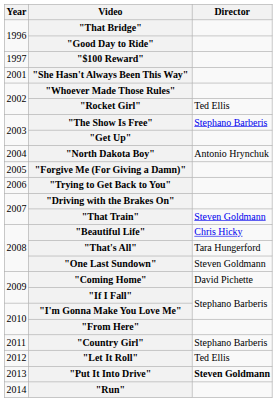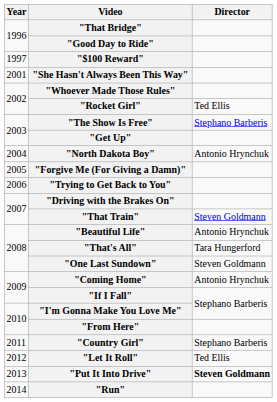 <table class="wikitable plainrowheaders">
 <tr>
 <th>Year</th>
 <th style="width:16em;">Video</th>
 <th>Director</th>
 </tr>
 <tr>
 <td rowspan="2">1996</td>
 <th scope="row">"That Bridge"</th>
 <td></td>
 </tr>
 <tr>
 <th scope="row">"Good Day to Ride"</th>
 <td></td>
 </tr>
 <tr>
 <td>1997</td>
 <th scope="row">"$100 Reward"</th>
 <td></td>
 </tr>
 <tr>
 <td>2001</td>
 <th scope="row">"She Hasn't Always Been This Way"</th>
 <td></td>
 </tr>
 <tr>
 <td rowspan="2">2002</td>
 <th scope="row">"Whoever Made Those Rules"</th>
 <td></td>
 </tr>
 <tr>
 <th scope="row">"Rocket Girl"</th>
 <td>Ted Ellis</td>
 </tr>
 <tr>
 <td rowspan="2">2003</td>
 <th scope="row">"The Show Is Free"</th>
 <td><a href='#'>Stephano Barberis</a></td>
 </tr>
 <tr>
 <th scope="row">"Get Up"</th>
 <td></td>
 </tr>
 <tr>
 <td>2004</td>
 <th scope="row">"North Dakota Boy"</th>
 <td>Antonio Hrynchuk</td>
 </tr>
 <tr>
 <td>2005</td>
 <th scope="row">"Forgive Me (For Giving a Damn)"</th>
 <td></td>
 </tr>
 <tr>
 <td>2006</td>
 <th scope="row">"Trying to Get Back to You"</th>
 <td></td>
 </tr>
 <tr>
 <td rowspan="2">2007</td>
 <th scope="row">"Driving with the Brakes On"</th>
 <td></td>
 </tr>
 <tr>
 <th scope="row">"That Train"</th>
 <td><a href='#'>Steven Goldmann</a></td>
 </tr>
 <tr>
 <td rowspan="3">2008</td>
 <th scope="row">"Beautiful Life"</th>
-<td><a href='#'>Chris Hicky</a></td>
+<td>Antonio Hrynchuk</td>
 </tr>
 <tr>
 <th scope="row">"That's All"</th>
 <td>Tara Hungerford</td>
 </tr>
 <tr>
 <th scope="row">"One Last Sundown"</th>
 <td>Steven Goldmann</td>
 </tr>
 <tr>
 <td rowspan="2">2009</td>
 <th scope="row">"Coming Home"</th>
-<td>David Pichette</td>
+<td>Antonio Hrynchuk</td>
 </tr>
 <tr>
 <th scope="row">"If I Fall"</th>
 <td rowspan="2">Stephano Barberis</td>
 </tr>
 <tr>
 <td rowspan="2">2010</td>
 <th scope="row">"I'm Gonna Make You Love Me"</th>
 </tr>
 <tr>
 <th scope="row">"From Here"</th>
 <td></td>
 </tr>
 <tr>
 <td>2011</td>
 <th scope="row">"Country Girl"</th>
 <td>Stephano Barberis</td>
 </tr>
 <tr>
 <td>2012</td>
 <th scope="row">"Let It Roll"<br></th>
 <td>Ted Ellis</td>
 </tr>
 <tr>
 <td>2013</td>
 <th scope="row">"Put It Into Drive"</th>
 <td><strong>Steven Goldmann</strong></td>
 </tr>
 <tr>
 <td>2014</td>
 <th scope="row">"Run"<br></th>
 <td></td>
 </tr>
 </table>
